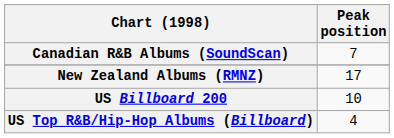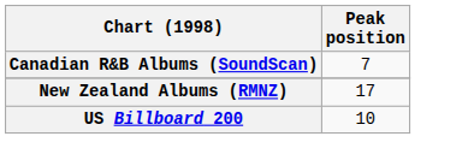 <table class="wikitable sortable plainrowheaders" style="text-align:center">
 <tr>
 <th scope="col">Chart (1998)</th>
 <th scope="col">Peak<br> position</th>
 </tr>
 <tr>
 <th scope="row">Canadian R&B Albums (<a href='#'>SoundScan</a>)</th>
 <td>7</td>
 </tr>
 <tr>
 </tr>
 <tr>
 </tr>
 <tr>
 <th scope="row">New Zealand Albums (<a href='#'>RMNZ</a>)</th>
 <td>17</td>
 </tr>
 <tr>
 <th scope="row">US <a href='#'><em>Billboard</em> 200</a></th>
 <td>10</td>
 </tr>
-<tr>
-<th scope="row">US <a href='#'>Top R&B/Hip-Hop Albums</a> (<em><a href='#'>Billboard</a></em>)</th>
-<td>4</td>
-</tr>
 </table>
